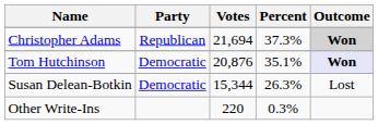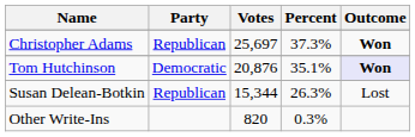 <table class="wikitable" style="text-align:center">
 <tr>
 <th>Name</th>
 <th>Party</th>
 <th>Votes</th>
 <th>Percent</th>
 <th>Outcome</th>
 </tr>
 <tr>
 </tr>
 <tr>
 <td align="left"><a href='#'> Christopher Adams</a></td>
 <td><a href='#'>Republican</a></td>
-<td>21,694</td>
+<td>25,697</td>
 <td>37.3%</td>
-<td style="background: lightgrey;"><strong>Won</strong></td>
+<td><strong>Won</strong></td>
 </tr>
 <tr>
 </tr>
 <tr>
 <td align="left"><a href='#'> Tom Hutchinson</a></td>
 <td><a href='#'>Democratic</a></td>
 <td>20,876</td>
 <td>35.1%</td>
 <td style="background: lavender;"><strong>Won</strong></td>
 </tr>
 <tr>
 </tr>
 <tr>
 <td align="left">Susan Delean-Botkin</td>
-<td><a href='#'>Democratic</a></td>
+<td><a href='#'>Republican</a></td>
 <td>15,344</td>
 <td>26.3%</td>
 <td>Lost</td>
 </tr>
 <tr>
 <td align="left">Other Write-Ins</td>
 <td></td>
-<td>220</td>
+<td>820</td>
 <td>0.3%</td>
 <td></td>
 </tr>
 </table>
